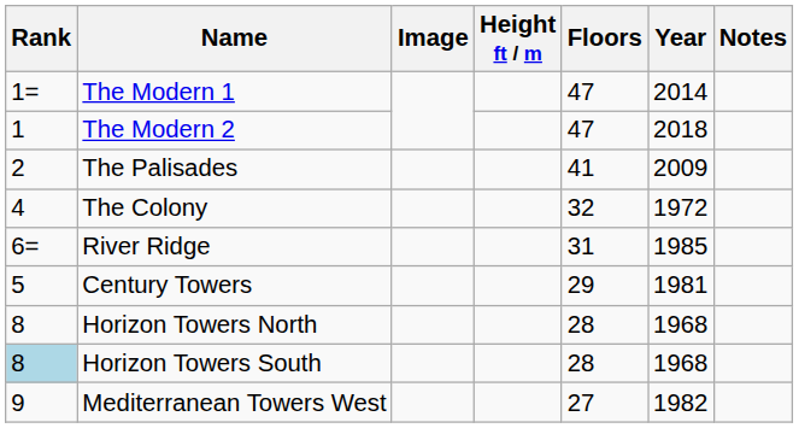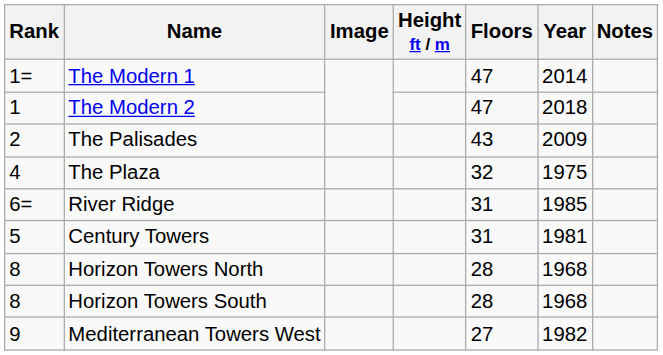 <table class="wikitable sortable">
 <tr>
 <th>Rank</th>
 <th>Name</th>
 <th>Image</th>
 <th>Height<br><small><a href='#'>ft</a> / <a href='#'>m</a></small></th>
 <th>Floors</th>
 <th>Year</th>
 <th class="unsortable">Notes</th>
 </tr>
 <tr>
 <td>1=</td>
 <td><a href='#'>The Modern 1</a></td>
 <td rowspan="2"></td>
 <td></td>
 <td>47</td>
 <td>2014</td>
 <td></td>
 </tr>
 <tr>
 <td>1</td>
 <td><a href='#'>The Modern 2</a></td>
 <td></td>
 <td>47</td>
 <td>2018</td>
 <td></td>
 </tr>
 <tr>
 <td>2</td>
 <td>The Palisades</td>
 <td></td>
 <td></td>
-<td>41</td>
+<td>43</td>
 <td>2009</td>
 <td></td>
 </tr>
 <tr>
 <td>4</td>
-<td>The Colony</td>
+<td>The Plaza</td>
 <td></td>
 <td></td>
 <td>32</td>
-<td>1972</td>
+<td>1975</td>
 <td></td>
 </tr>
 <tr>
 <td>6=</td>
 <td>River Ridge</td>
 <td></td>
 <td></td>
 <td>31</td>
 <td>1985</td>
 <td></td>
 </tr>
 <tr>
 <td>5</td>
 <td>Century Towers</td>
 <td></td>
 <td></td>
-<td>29</td>
+<td>31</td>
 <td>1981</td>
 <td></td>
 </tr>
 <tr>
 <td>8</td>
 <td>Horizon Towers North</td>
 <td></td>
 <td></td>
 <td>28</td>
 <td>1968</td>
 <td></td>
 </tr>
 <tr>
-<td style="background: lightblue;">8</td>
+<td>8</td>
 <td>Horizon Towers South</td>
 <td></td>
 <td></td>
 <td>28</td>
 <td>1968</td>
 <td></td>
 </tr>
 <tr>
 <td>9</td>
 <td>Mediterranean Towers West</td>
 <td></td>
 <td></td>
 <td>27</td>
 <td>1982</td>
 <td></td>
 </tr>
 </table>
